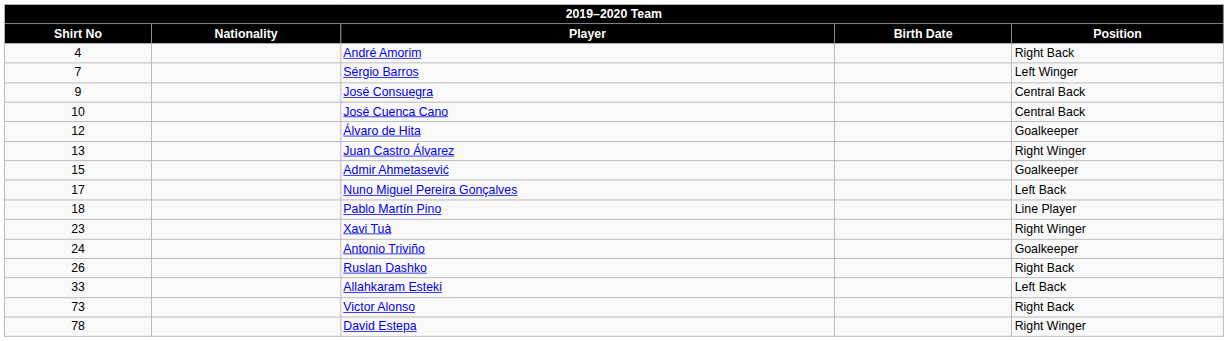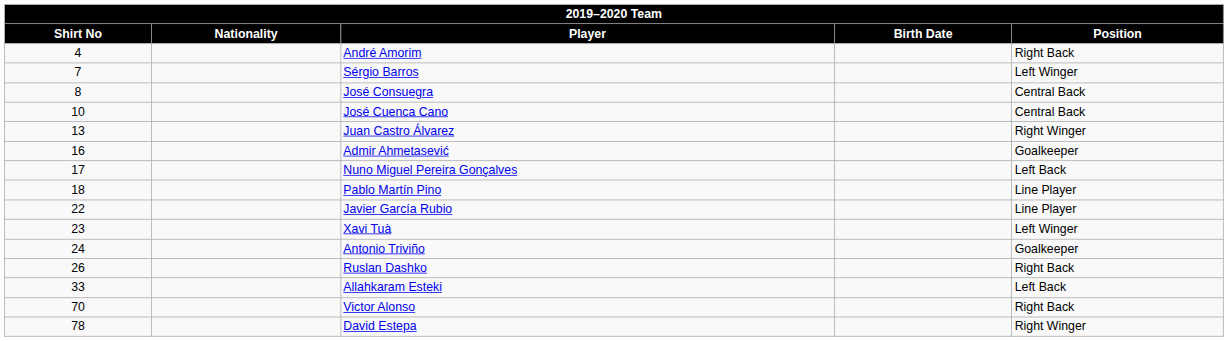 <table class="wikitable collapsible collapsed" style="width:100%;">
 <tr>
 <th colspan=5 style="background-color:#000000;color:#FFFFFF;text-align:center;"> <strong>2019–2020 Team</strong></th>
 </tr>
 <tr>
 <th style="color:#FFFFFF; background:#000000">Shirt No</th>
 <th style="color:#FFFFFF; background:#000000">Nationality</th>
 <th style="color:#FFFFFF; background:#000000">Player</th>
 <th style="color:#FFFFFF; background:#000000">Birth Date</th>
 <th style="color:#FFFFFF; background:#000000">Position</th>
 </tr>
 <tr>
 <td align=center>4</td>
 <td></td>
 <td><a href='#'>André Amorim</a></td>
 <td></td>
 <td>Right Back</td>
 </tr>
 <tr>
 <td align=center>7</td>
 <td></td>
 <td><a href='#'>Sérgio Barros</a></td>
 <td></td>
 <td>Left Winger</td>
 </tr>
 <tr>
-<td align=center>9</td>
+<td align=center>8</td>
 <td></td>
 <td><a href='#'>José Consuegra</a></td>
 <td></td>
 <td>Central Back</td>
 </tr>
 <tr>
 <td align=center>10</td>
 <td></td>
 <td><a href='#'>José Cuenca Cano</a></td>
 <td></td>
 <td>Central Back</td>
 </tr>
 <tr>
-<td align=center>12</td>
-<td></td>
-<td><a href='#'>Álvaro de Hita</a></td>
-<td></td>
-<td>Goalkeeper</td>
-</tr>
-<tr>
 <td align=center>13</td>
 <td></td>
 <td><a href='#'>Juan Castro Álvarez</a></td>
 <td></td>
 <td>Right Winger</td>
 </tr>
 <tr>
-<td align=center>15</td>
+<td align=center>16</td>
 <td></td>
 <td><a href='#'>Admir Ahmetasević</a></td>
 <td></td>
 <td>Goalkeeper</td>
 </tr>
 <tr>
 <td align=center>17</td>
 <td></td>
 <td><a href='#'>Nuno Miguel Pereira Gonçalves</a></td>
 <td></td>
 <td>Left Back</td>
 </tr>
 <tr>
 <td align=center>18</td>
 <td></td>
 <td><a href='#'>Pablo Martín Pino</a></td>
 <td></td>
 <td>Line Player</td>
 </tr>
 <tr>
+<td align=center>22</td>
+<td></td>
+<td><a href='#'>Javier García Rubio</a></td>
+<td></td>
+<td>Line Player</td>
+</tr>
+<tr>
 <td align=center>23</td>
 <td></td>
 <td><a href='#'>Xavi Tuà</a></td>
 <td></td>
-<td>Right Winger</td>
+<td>Left Winger</td>
 </tr>
 <tr>
 <td align=center>24</td>
 <td></td>
 <td><a href='#'>Antonio Triviño</a></td>
 <td></td>
 <td>Goalkeeper</td>
 </tr>
 <tr>
 <td align=center>26</td>
 <td></td>
 <td><a href='#'>Ruslan Dashko</a></td>
 <td></td>
 <td>Right Back</td>
 </tr>
 <tr>
 <td align=center>33</td>
 <td></td>
 <td><a href='#'>Allahkaram Esteki</a></td>
 <td></td>
 <td>Left Back</td>
 </tr>
 <tr>
-<td align=center>73</td>
+<td align=center>70</td>
 <td></td>
 <td><a href='#'>Victor Alonso</a></td>
 <td></td>
 <td>Right Back</td>
 </tr>
 <tr>
 <td align=center>78</td>
 <td></td>
 <td><a href='#'>David Estepa</a></td>
 <td></td>
 <td>Right Winger</td>
 </tr>
 </table>
